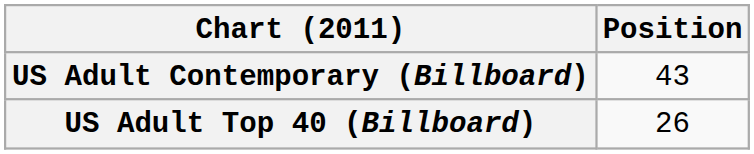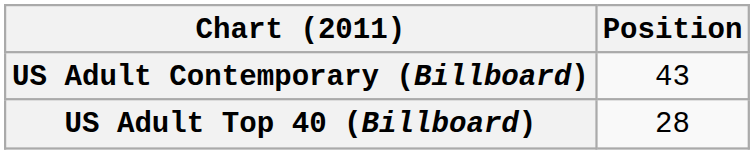 <table class="wikitable plainrowheaders">
 <tr>
 <th>Chart (2011)</th>
 <th>Position</th>
 </tr>
 <tr>
 <th scope="row">US Adult Contemporary (<em>Billboard</em>)</th>
 <td style="text-align:center;">43</td>
 </tr>
 <tr>
 <th scope="row">US Adult Top 40 (<em>Billboard</em>)</th>
-<td style="text-align:center;">26</td>
+<td style="text-align:center;">28</td>
 </tr>
 </table>
